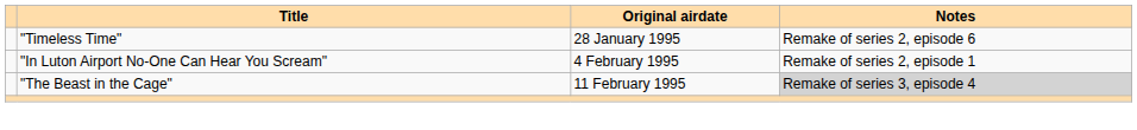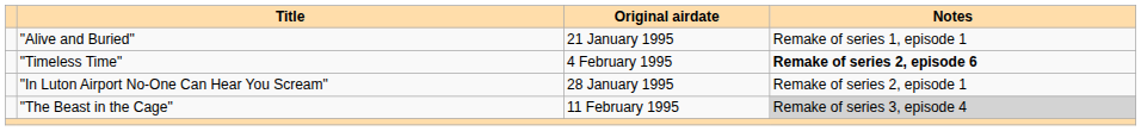 <table class="wikitable" style="width:100%;">
 <tr>
 <th style="background:#fda;"></th>
 <th style="background:#fda;">Title</th>
 <th style="background:#fda;">Original airdate</th>
 <th style="background:#fda;">Notes</th>
 </tr>
 <tr>
 <td></td>
+<td>"Alive and Buried"</td>
+<td>21 January 1995</td>
+<td>Remake of series 1, episode 1</td>
+</tr>
+<tr>
+<td></td>
 <td>"Timeless Time"</td>
-<td>28 January 1995</td>
-<td>Remake of series 2, episode 6</td>
+<td>4 February 1995</td>
+<td><strong>Remake of series 2, episode 6</strong></td>
 </tr>
 <tr>
 <td></td>
 <td>"In Luton Airport No-One Can Hear You Scream"</td>
-<td>4 February 1995</td>
+<td>28 January 1995</td>
 <td>Remake of series 2, episode 1</td>
 </tr>
 <tr>
 <td></td>
 <td>"The Beast in the Cage"</td>
 <td>11 February 1995</td>
 <td style="background: lightgrey;">Remake of series 3, episode 4</td>
 </tr>
 <tr style="background:#fda; height:1px">
 <td colspan="4"></td>
 </tr>
 </table>
